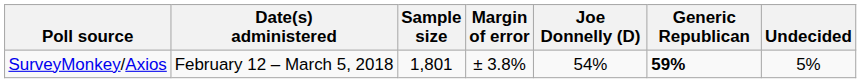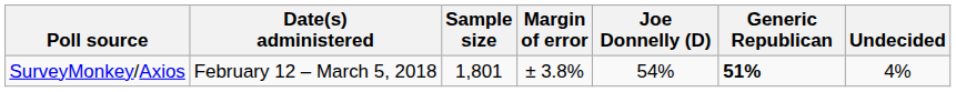 <table class="wikitable">
 <tr valign=bottom>
 <th>Poll source</th>
 <th>Date(s)<br>administered</th>
 <th>Sample<br>size</th>
 <th>Margin<br>of error</th>
 <th style="width:100px;">Joe<br>Donnelly (D)</th>
 <th style="width:100px;">Generic<br>Republican</th>
 <th>Undecided</th>
 </tr>
 <tr>
 <td><a href='#'>SurveyMonkey</a>/<a href='#'>Axios</a></td>
 <td align=center>February 12 – March 5, 2018</td>
 <td align=center>1,801</td>
 <td align=center>± 3.8%</td>
 <td align=center>54%</td>
-<td><strong>59%</strong></td>
-<td align=center>5%</td>
+<td><strong>51%</strong></td>
+<td align=center>4%</td>
 </tr>
 </table>
